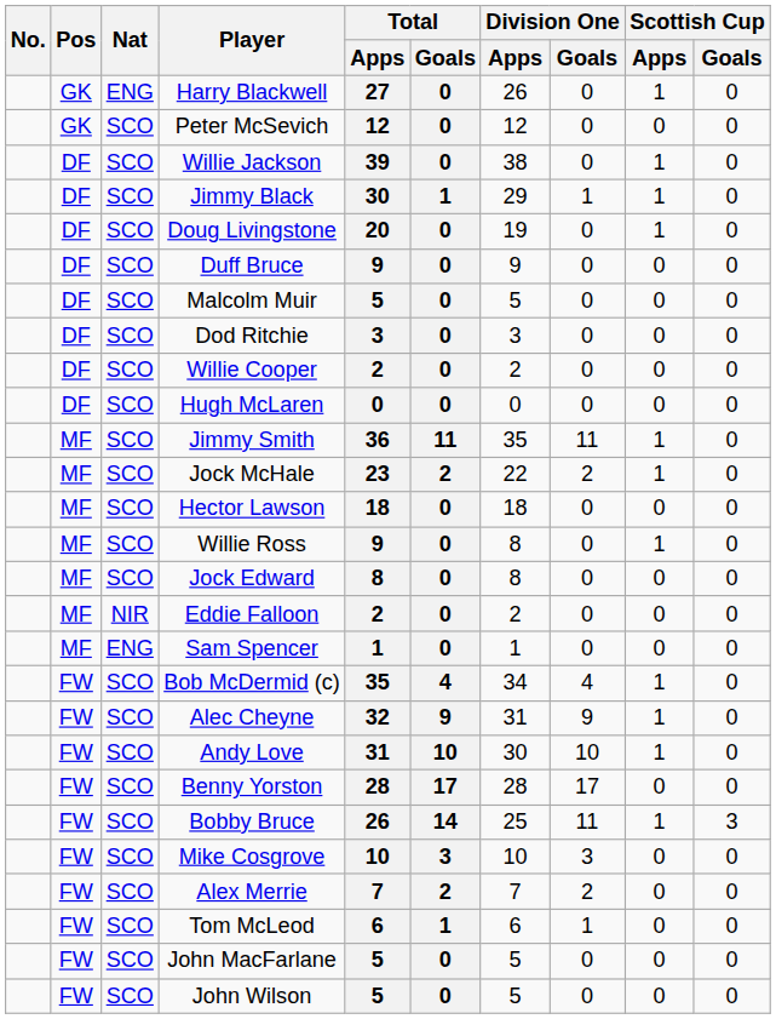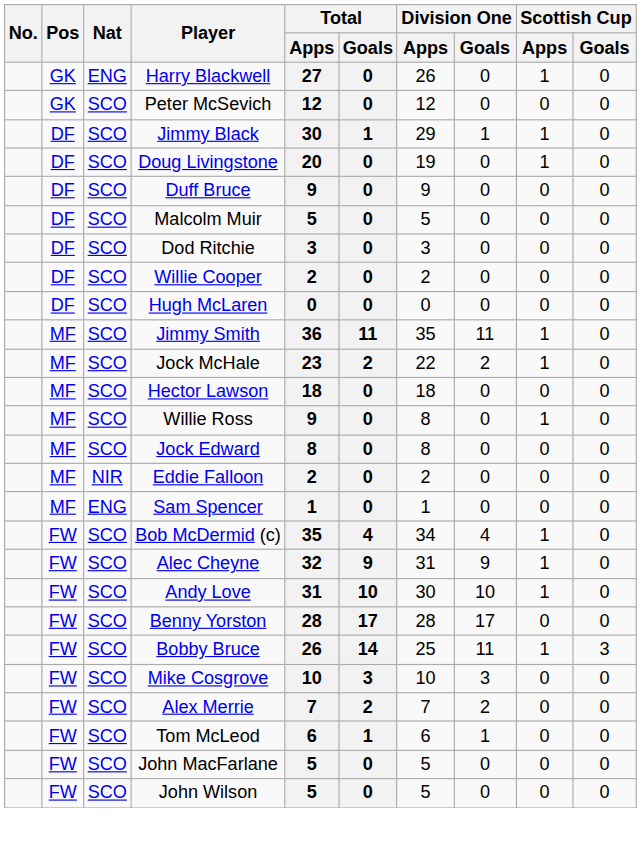 <table class="wikitable sortable" style="text-align: center;">
 <tr>
 <th rowspan="2"><abbr>No.</abbr></th>
 <th rowspan="2"><abbr>Pos</abbr></th>
 <th rowspan="2"><abbr>Nat</abbr></th>
 <th rowspan="2">Player</th>
 <th colspan="2">Total</th>
 <th colspan="2">Division One</th>
 <th colspan="2">Scottish Cup</th>
 </tr>
 <tr>
 <th>Apps</th>
 <th>Goals</th>
 <th>Apps</th>
 <th>Goals</th>
 <th>Apps</th>
 <th>Goals</th>
 </tr>
 <tr>
 <td></td>
 <td><a href='#'>GK</a></td>
 <td> <a href='#'>ENG</a></td>
 <td><a href='#'>Harry Blackwell</a></td>
 <th>27</th>
 <th>0</th>
 <td>26</td>
 <td>0</td>
 <td>1</td>
 <td>0</td>
 </tr>
 <tr>
 <td></td>
 <td><a href='#'>GK</a></td>
 <td> <a href='#'>SCO</a></td>
 <td>Peter McSevich</td>
 <th>12</th>
 <th>0</th>
 <td>12</td>
 <td>0</td>
 <td>0</td>
-<td>0</td>
-</tr>
-<tr>
-<td></td>
-<td><a href='#'>DF</a></td>
-<td> <a href='#'>SCO</a></td>
-<td><a href='#'>Willie Jackson</a></td>
-<th>39</th>
-<th>0</th>
-<td>38</td>
-<td>0</td>
-<td>1</td>
 <td>0</td>
 </tr>
 <tr>
 <td></td>
 <td><a href='#'>DF</a></td>
 <td> <a href='#'>SCO</a></td>
 <td><a href='#'>Jimmy Black</a></td>
 <th>30</th>
 <th>1</th>
 <td>29</td>
 <td>1</td>
 <td>1</td>
 <td>0</td>
 </tr>
 <tr>
 <td></td>
 <td><a href='#'>DF</a></td>
 <td> <a href='#'>SCO</a></td>
 <td><a href='#'>Doug Livingstone</a></td>
 <th>20</th>
 <th>0</th>
 <td>19</td>
 <td>0</td>
 <td>1</td>
 <td>0</td>
 </tr>
 <tr>
 <td></td>
 <td><a href='#'>DF</a></td>
 <td> <a href='#'>SCO</a></td>
 <td><a href='#'>Duff Bruce</a></td>
 <th>9</th>
 <th>0</th>
 <td>9</td>
 <td>0</td>
 <td>0</td>
 <td>0</td>
 </tr>
 <tr>
 <td></td>
 <td><a href='#'>DF</a></td>
 <td> <a href='#'>SCO</a></td>
 <td>Malcolm Muir</td>
 <th>5</th>
 <th>0</th>
 <td>5</td>
 <td>0</td>
 <td>0</td>
 <td>0</td>
 </tr>
 <tr>
 <td></td>
 <td><a href='#'>DF</a></td>
 <td> <a href='#'>SCO</a></td>
 <td>Dod Ritchie</td>
 <th>3</th>
 <th>0</th>
 <td>3</td>
 <td>0</td>
 <td>0</td>
 <td>0</td>
 </tr>
 <tr>
 <td></td>
 <td><a href='#'>DF</a></td>
 <td> <a href='#'>SCO</a></td>
 <td><a href='#'>Willie Cooper</a></td>
 <th>2</th>
 <th>0</th>
 <td>2</td>
 <td>0</td>
 <td>0</td>
 <td>0</td>
 </tr>
 <tr>
 <td></td>
 <td><a href='#'>DF</a></td>
 <td> <a href='#'>SCO</a></td>
 <td><a href='#'>Hugh McLaren</a></td>
 <th>0</th>
 <th>0</th>
 <td>0</td>
 <td>0</td>
 <td>0</td>
 <td>0</td>
 </tr>
 <tr>
 <td></td>
 <td><a href='#'>MF</a></td>
 <td> <a href='#'>SCO</a></td>
 <td><a href='#'>Jimmy Smith</a></td>
 <th>36</th>
 <th>11</th>
 <td>35</td>
 <td>11</td>
 <td>1</td>
 <td>0</td>
 </tr>
 <tr>
 <td></td>
 <td><a href='#'>MF</a></td>
 <td> <a href='#'>SCO</a></td>
 <td>Jock McHale</td>
 <th>23</th>
 <th>2</th>
 <td>22</td>
 <td>2</td>
 <td>1</td>
 <td>0</td>
 </tr>
 <tr>
 <td></td>
 <td><a href='#'>MF</a></td>
 <td> <a href='#'>SCO</a></td>
 <td><a href='#'>Hector Lawson</a></td>
 <th>18</th>
 <th>0</th>
 <td>18</td>
 <td>0</td>
 <td>0</td>
 <td>0</td>
 </tr>
 <tr>
 <td></td>
 <td><a href='#'>MF</a></td>
 <td> <a href='#'>SCO</a></td>
 <td>Willie Ross</td>
 <th>9</th>
 <th>0</th>
 <td>8</td>
 <td>0</td>
 <td>1</td>
 <td>0</td>
 </tr>
 <tr>
 <td></td>
 <td><a href='#'>MF</a></td>
 <td> <a href='#'>SCO</a></td>
 <td><a href='#'>Jock Edward</a></td>
 <th>8</th>
 <th>0</th>
 <td>8</td>
 <td>0</td>
 <td>0</td>
 <td>0</td>
 </tr>
 <tr>
 <td></td>
 <td><a href='#'>MF</a></td>
 <td> <a href='#'>NIR</a></td>
 <td><a href='#'>Eddie Falloon</a></td>
 <th>2</th>
 <th>0</th>
 <td>2</td>
 <td>0</td>
 <td>0</td>
 <td>0</td>
 </tr>
 <tr>
 <td></td>
 <td><a href='#'>MF</a></td>
 <td> <a href='#'>ENG</a></td>
 <td><a href='#'>Sam Spencer</a></td>
 <th>1</th>
 <th>0</th>
 <td>1</td>
 <td>0</td>
 <td>0</td>
 <td>0</td>
 </tr>
 <tr>
 <td></td>
 <td><a href='#'>FW</a></td>
 <td> <a href='#'>SCO</a></td>
 <td><a href='#'>Bob McDermid</a> (c)</td>
 <th>35</th>
 <th>4</th>
 <td>34</td>
 <td>4</td>
 <td>1</td>
 <td>0</td>
 </tr>
 <tr>
 <td></td>
 <td><a href='#'>FW</a></td>
 <td> <a href='#'>SCO</a></td>
 <td><a href='#'>Alec Cheyne</a></td>
 <th>32</th>
 <th>9</th>
 <td>31</td>
 <td>9</td>
 <td>1</td>
 <td>0</td>
 </tr>
 <tr>
 <td></td>
 <td><a href='#'>FW</a></td>
 <td> <a href='#'>SCO</a></td>
 <td><a href='#'>Andy Love</a></td>
 <th>31</th>
 <th>10</th>
 <td>30</td>
 <td>10</td>
 <td>1</td>
 <td>0</td>
 </tr>
 <tr>
 <td></td>
 <td><a href='#'>FW</a></td>
 <td> <a href='#'>SCO</a></td>
 <td><a href='#'>Benny Yorston</a></td>
 <th>28</th>
 <th>17</th>
 <td>28</td>
 <td>17</td>
 <td>0</td>
 <td>0</td>
 </tr>
 <tr>
 <td></td>
 <td><a href='#'>FW</a></td>
 <td> <a href='#'>SCO</a></td>
 <td><a href='#'>Bobby Bruce</a></td>
 <th>26</th>
 <th>14</th>
 <td>25</td>
 <td>11</td>
 <td>1</td>
 <td>3</td>
 </tr>
 <tr>
 <td></td>
 <td><a href='#'>FW</a></td>
 <td> <a href='#'>SCO</a></td>
 <td><a href='#'>Mike Cosgrove</a></td>
 <th>10</th>
 <th>3</th>
 <td>10</td>
 <td>3</td>
 <td>0</td>
 <td>0</td>
 </tr>
 <tr>
 <td></td>
 <td><a href='#'>FW</a></td>
 <td> <a href='#'>SCO</a></td>
 <td><a href='#'>Alex Merrie</a></td>
 <th>7</th>
 <th>2</th>
 <td>7</td>
 <td>2</td>
 <td>0</td>
 <td>0</td>
 </tr>
 <tr>
 <td></td>
 <td><a href='#'>FW</a></td>
 <td> <a href='#'>SCO</a></td>
 <td>Tom McLeod</td>
 <th>6</th>
 <th>1</th>
 <td>6</td>
 <td>1</td>
 <td>0</td>
 <td>0</td>
 </tr>
 <tr>
 <td></td>
 <td><a href='#'>FW</a></td>
 <td> <a href='#'>SCO</a></td>
 <td>John MacFarlane</td>
 <th>5</th>
 <th>0</th>
 <td>5</td>
 <td>0</td>
 <td>0</td>
 <td>0</td>
 </tr>
 <tr>
 <td></td>
 <td><a href='#'>FW</a></td>
 <td> <a href='#'>SCO</a></td>
 <td>John Wilson</td>
 <th>5</th>
 <th>0</th>
 <td>5</td>
 <td>0</td>
 <td>0</td>
 <td>0</td>
 </tr>
 </table>
